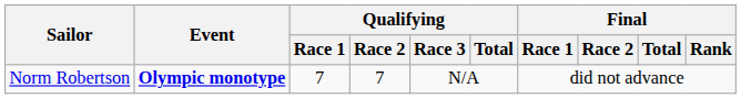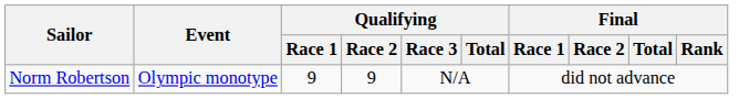 <table class=wikitable style="font-size:90%">
 <tr>
 <th rowspan=2>Sailor</th>
 <th rowspan=2>Event</th>
 <th colspan=4>Qualifying</th>
 <th colspan=4>Final</th>
 </tr>
 <tr>
 <th>Race 1</th>
 <th>Race 2</th>
 <th>Race 3</th>
 <th>Total</th>
 <th>Race 1</th>
 <th>Race 2</th>
 <th>Total</th>
 <th>Rank</th>
 </tr>
 <tr>
 <td><a href='#'>Norm Robertson</a></td>
-<td><strong><a href='#'>Olympic monotype</a></strong></td>
-<td align=center>7</td>
-<td align=center>7</td>
+<td><a href='#'>Olympic monotype</a></td>
+<td align=center>9</td>
+<td align=center>9</td>
 <td align=center colspan=2>N/A</td>
 <td align=center colspan=4>did not advance</td>
 </tr>
 </table>
